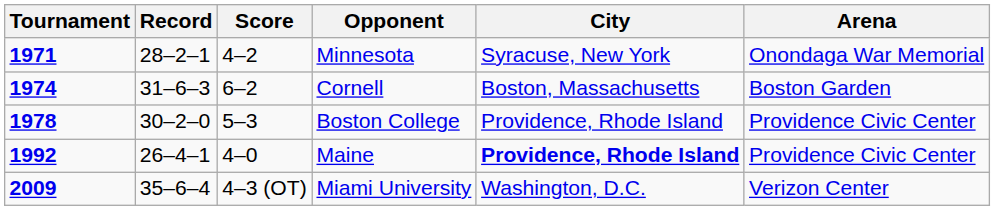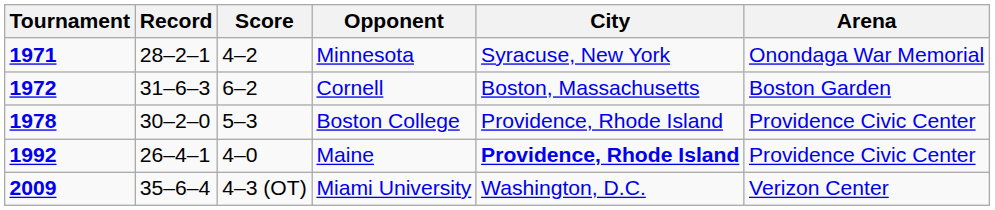 <table class="wikitable">
 <tr>
 <th>Tournament</th>
 <th>Record</th>
 <th>Score</th>
 <th>Opponent</th>
 <th>City</th>
 <th>Arena</th>
 </tr>
 <tr>
 <td><strong><a href='#'>1971</a></strong></td>
 <td>28–2–1</td>
 <td>4–2</td>
 <td><a href='#'>Minnesota</a></td>
 <td><a href='#'>Syracuse, New York</a></td>
 <td><a href='#'>Onondaga War Memorial</a></td>
 </tr>
 <tr>
-<td><strong><a href='#'>1974</a></strong></td>
+<td><strong><a href='#'>1972</a></strong></td>
 <td>31–6–3</td>
 <td>6–2</td>
 <td><a href='#'>Cornell</a></td>
 <td><a href='#'>Boston, Massachusetts</a></td>
 <td><a href='#'>Boston Garden</a></td>
 </tr>
 <tr>
 <td><strong><a href='#'>1978</a></strong></td>
 <td>30–2–0</td>
 <td>5–3</td>
 <td><a href='#'>Boston College</a></td>
 <td><a href='#'>Providence, Rhode Island</a></td>
 <td><a href='#'>Providence Civic Center</a></td>
 </tr>
 <tr>
 <td><strong><a href='#'>1992</a></strong></td>
 <td>26–4–1</td>
 <td>4–0</td>
 <td><a href='#'>Maine</a></td>
 <td><strong><a href='#'>Providence, Rhode Island</a></strong></td>
 <td><a href='#'>Providence Civic Center</a></td>
 </tr>
 <tr>
 <td><strong><a href='#'>2009</a></strong></td>
 <td>35–6–4</td>
 <td>4–3 (OT)</td>
 <td><a href='#'>Miami University</a></td>
 <td><a href='#'>Washington, D.C.</a></td>
 <td><a href='#'>Verizon Center</a></td>
 </tr>
 </table>
